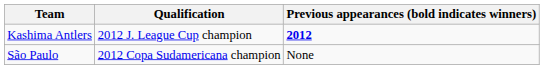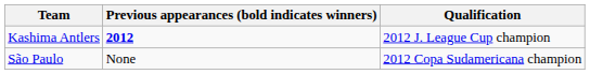 <table class="wikitable">
 <tr>
 <th>Team</th>
+<th>Previous appearances (bold indicates winners)</th>
 <th>Qualification</th>
-<th>Previous appearances (bold indicates winners)</th>
 </tr>
 <tr>
 <td> <a href='#'>Kashima Antlers</a></td>
+<td><strong><a href='#'>2012</a></strong></td>
 <td><a href='#'>2012 J. League Cup</a> champion</td>
-<td><strong><a href='#'>2012</a></strong></td>
 </tr>
 <tr>
 <td> <a href='#'>São Paulo</a></td>
+<td>None</td>
 <td><a href='#'>2012 Copa Sudamericana</a> champion</td>
-<td>None</td>
 </tr>
 </table>
